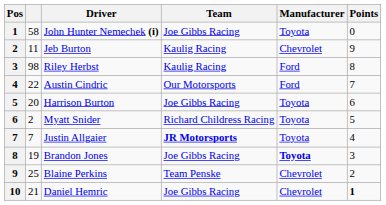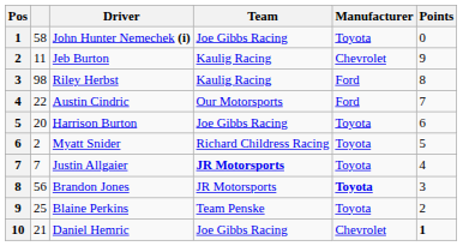 <table class="wikitable" style="font-size: 95%;">
 <tr>
 <th>Pos</th>
 <th></th>
 <th>Driver</th>
 <th>Team</th>
 <th>Manufacturer</th>
 <th>Points</th>
 </tr>
 <tr>
 <th>1</th>
 <td>58</td>
 <td><a href='#'>John Hunter Nemechek</a> <strong>(i)</strong></td>
 <td><a href='#'>Joe Gibbs Racing</a></td>
 <td><a href='#'>Toyota</a></td>
 <td>0</td>
 </tr>
 <tr>
 <th>2</th>
 <td>11</td>
 <td><a href='#'>Jeb Burton</a></td>
 <td><a href='#'>Kaulig Racing</a></td>
 <td><a href='#'>Chevrolet</a></td>
 <td>9</td>
 </tr>
 <tr>
 <th>3</th>
 <td>98</td>
 <td><a href='#'>Riley Herbst</a></td>
 <td><a href='#'>Kaulig Racing</a></td>
 <td><a href='#'>Ford</a></td>
 <td>8</td>
 </tr>
 <tr>
 <th>4</th>
 <td>22</td>
 <td><a href='#'>Austin Cindric</a></td>
 <td><a href='#'>Our Motorsports</a></td>
 <td><a href='#'>Ford</a></td>
 <td>7</td>
 </tr>
 <tr>
 <th>5</th>
 <td>20</td>
 <td><a href='#'>Harrison Burton</a></td>
 <td><a href='#'>Joe Gibbs Racing</a></td>
 <td><a href='#'>Toyota</a></td>
 <td>6</td>
 </tr>
 <tr>
 <th>6</th>
 <td>2</td>
 <td><a href='#'>Myatt Snider</a></td>
 <td><a href='#'>Richard Childress Racing</a></td>
 <td><a href='#'>Toyota</a></td>
 <td>5</td>
 </tr>
 <tr>
 <th>7</th>
 <td>7</td>
 <td><a href='#'>Justin Allgaier</a></td>
 <td><strong><a href='#'>JR Motorsports</a></strong></td>
 <td><a href='#'>Toyota</a></td>
 <td>4</td>
 </tr>
 <tr>
 <th>8</th>
-<td>19</td>
+<td>56</td>
 <td><a href='#'>Brandon Jones</a></td>
-<td><a href='#'>Joe Gibbs Racing</a></td>
+<td><a href='#'>JR Motorsports</a></td>
 <td><strong><a href='#'>Toyota</a></strong></td>
 <td>3</td>
 </tr>
 <tr>
 <th>9</th>
 <td>25</td>
 <td><a href='#'>Blaine Perkins</a></td>
 <td><a href='#'>Team Penske</a></td>
-<td><a href='#'>Chevrolet</a></td>
+<td><a href='#'>Toyota</a></td>
 <td>2</td>
 </tr>
 <tr>
 <th>10</th>
 <td>21</td>
 <td><a href='#'>Daniel Hemric</a></td>
 <td><a href='#'>Joe Gibbs Racing</a></td>
 <td><a href='#'>Chevrolet</a></td>
 <td><strong>1</strong></td>
 </tr>
 </table>
